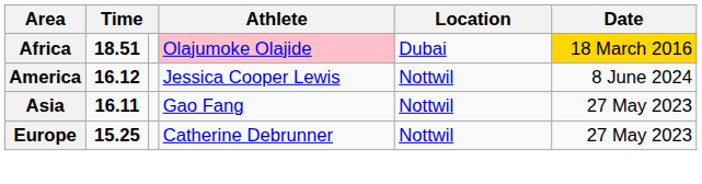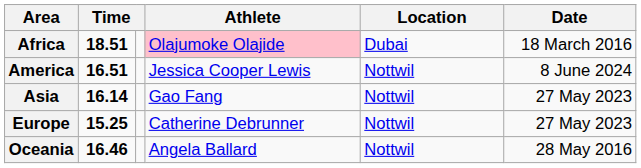 <table class="wikitable">
 <tr>
 <th width="45">Area</th>
 <th width="80" colspan="2">Time</th>
 <th width="200">Athlete</th>
 <th width="130">Location</th>
 <th width="120">Date</th>
 </tr>
 <tr>
 <th>Africa</th>
 <td align="center"><strong>18.51</strong></td>
 <td align="center"></td>
 <td style="background: pink;"> <a href='#'>Olajumoke Olajide</a></td>
 <td> <a href='#'>Dubai</a></td>
-<td align="right" style="background: gold;">18 March 2016</td>
+<td align="right">18 March 2016</td>
 </tr>
 <tr>
 <th>America</th>
-<td align="center"><strong>16.12</strong></td>
+<td align="center"><strong>16.51</strong></td>
 <td align="center"></td>
 <td> <a href='#'>Jessica Cooper Lewis</a></td>
 <td> <a href='#'>Nottwil</a></td>
 <td align="right">8 June 2024</td>
 </tr>
 <tr>
 <th>Asia</th>
-<td align="center"><strong>16.11</strong></td>
+<td align="center"><strong>16.14</strong></td>
 <td align="center"></td>
 <td> <a href='#'>Gao Fang</a></td>
 <td> <a href='#'>Nottwil</a></td>
 <td align="right">27 May 2023</td>
 </tr>
 <tr>
 <th>Europe</th>
 <td align="center"><strong>15.25</strong></td>
 <td align="center"><strong></strong></td>
 <td> <a href='#'>Catherine Debrunner</a></td>
 <td> <a href='#'>Nottwil</a></td>
 <td align="right">27 May 2023</td>
 </tr>
+<tr>
+<th>Oceania</th>
+<td align="center"><strong>16.46</strong></td>
+<td align="center"></td>
+<td> <a href='#'>Angela Ballard</a></td>
+<td> <a href='#'>Nottwil</a></td>
+<td align="right">28 May 2016</td>
+</tr>
 </table>
